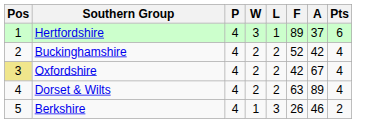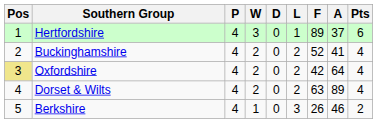 <table class="wikitable" style="font-size: 100%">
 <tr>
 <th width=20>Pos</th>
 <th width=250>Southern Group</th>
 <th width=20>P</th>
 <th width=20>W</th>
+<th width=20>D</th>
 <th width=20>L</th>
 <th width=20>F</th>
 <th width=20>A</th>
 <th width=20>Pts</th>
 </tr>
 <tr align=center style="background: #CCFFCC;">
 <td>1</td>
 <td align="left"><a href='#'>Hertfordshire</a></td>
 <td>4</td>
 <td>3</td>
+<td>0</td>
 <td>1</td>
 <td>89</td>
 <td>37</td>
 <td>6</td>
 </tr>
 <tr align=center>
 <td>2</td>
 <td align="left"><a href='#'>Buckinghamshire</a></td>
 <td>4</td>
 <td>2</td>
+<td>0</td>
 <td>2</td>
 <td>52</td>
-<td>42</td>
+<td>41</td>
 <td>4</td>
 </tr>
 <tr align=center>
 <td style="background: khaki;">3</td>
 <td align="left"><a href='#'>Oxfordshire</a></td>
 <td>4</td>
 <td>2</td>
+<td>0</td>
 <td>2</td>
 <td>42</td>
-<td>67</td>
+<td>64</td>
 <td>4</td>
 </tr>
 <tr align=center>
 <td>4</td>
 <td align="left"><a href='#'>Dorset & Wilts</a></td>
 <td>4</td>
 <td>2</td>
+<td>0</td>
 <td>2</td>
 <td>63</td>
 <td>89</td>
 <td>4</td>
 </tr>
 <tr align=center>
 <td>5</td>
 <td align="left"><a href='#'>Berkshire</a></td>
 <td>4</td>
 <td>1</td>
+<td>0</td>
 <td>3</td>
 <td>26</td>
 <td>46</td>
 <td>2</td>
 </tr>
 </table>
